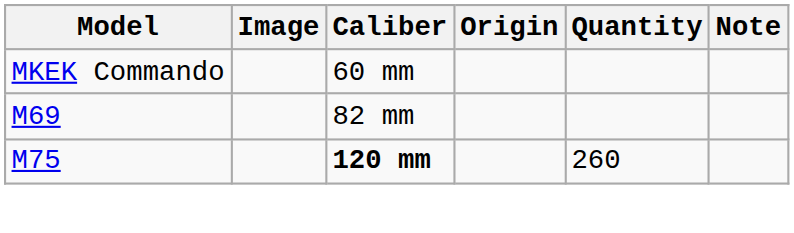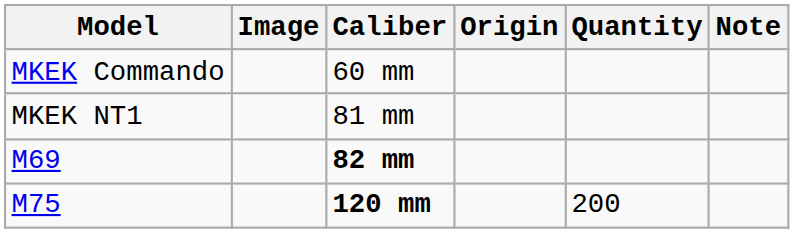 <table class="wikitable">
 <tr>
 <th>Model</th>
 <th>Image</th>
 <th>Caliber</th>
 <th>Origin</th>
 <th>Quantity</th>
 <th>Note</th>
 </tr>
 <tr>
 <td><a href='#'>MKEK</a> Commando</td>
 <td></td>
 <td>60 mm</td>
 <td></td>
 <td></td>
 <td></td>
 </tr>
 <tr>
+<td>MKEK NT1</td>
+<td></td>
+<td>81 mm</td>
+<td></td>
+<td></td>
+<td></td>
+</tr>
+<tr>
 <td><a href='#'>M69</a></td>
 <td></td>
-<td>82 mm</td>
+<td><strong>82 mm</strong></td>
 <td></td>
 <td></td>
 <td></td>
 </tr>
 <tr>
 <td><a href='#'>M75</a></td>
 <td></td>
 <td><strong>120 mm</strong></td>
 <td></td>
-<td>260</td>
+<td>200</td>
 <td></td>
 </tr>
 </table>
